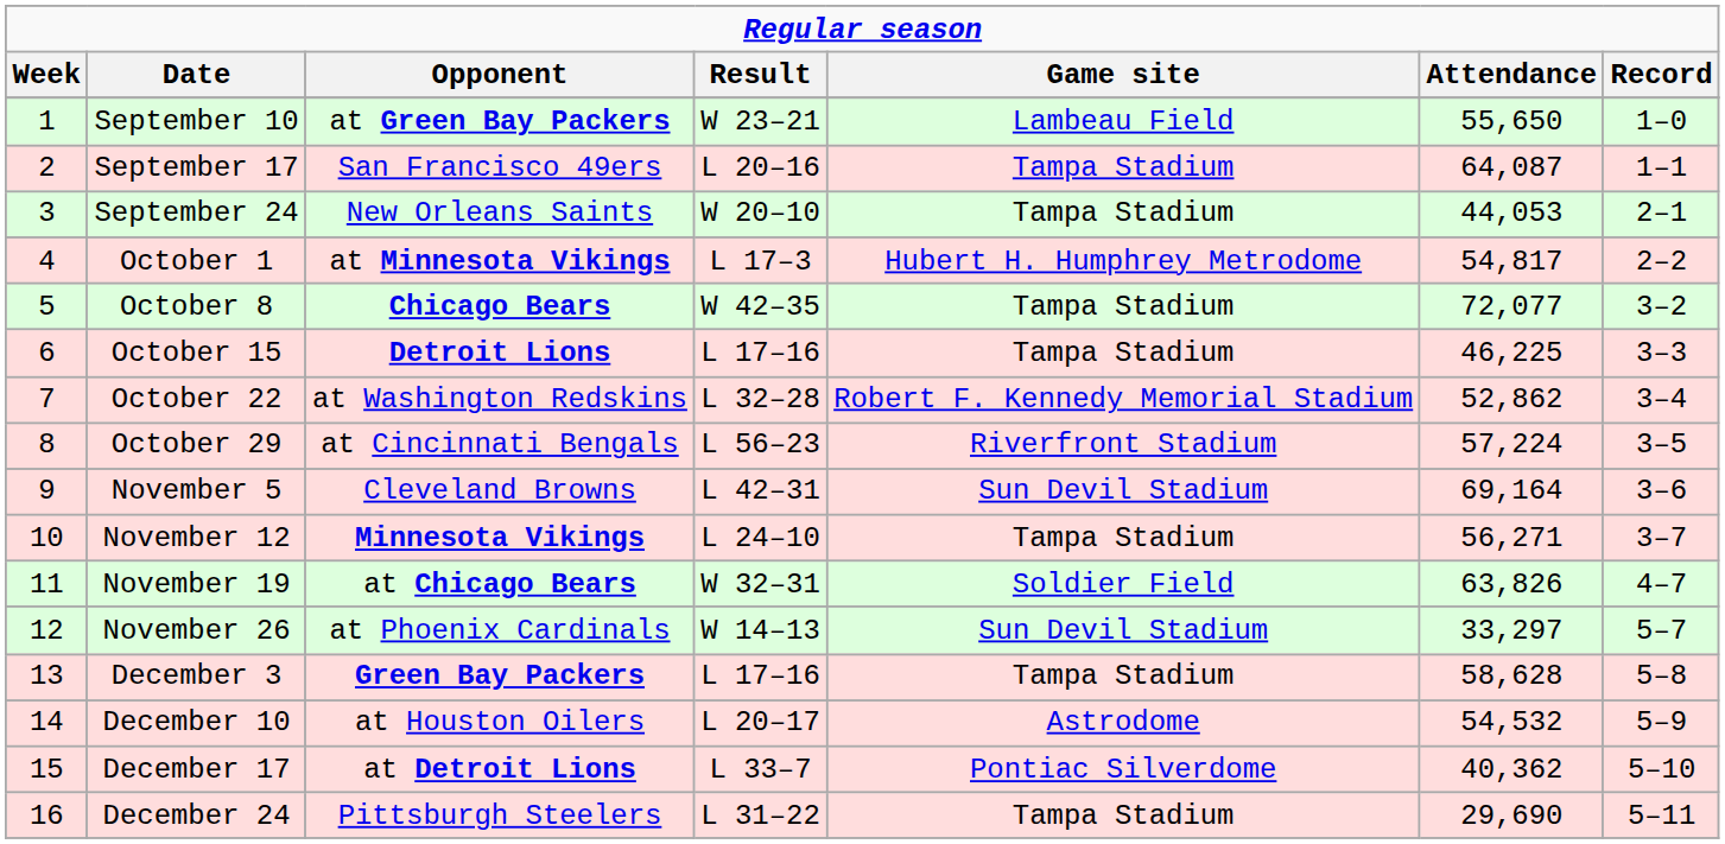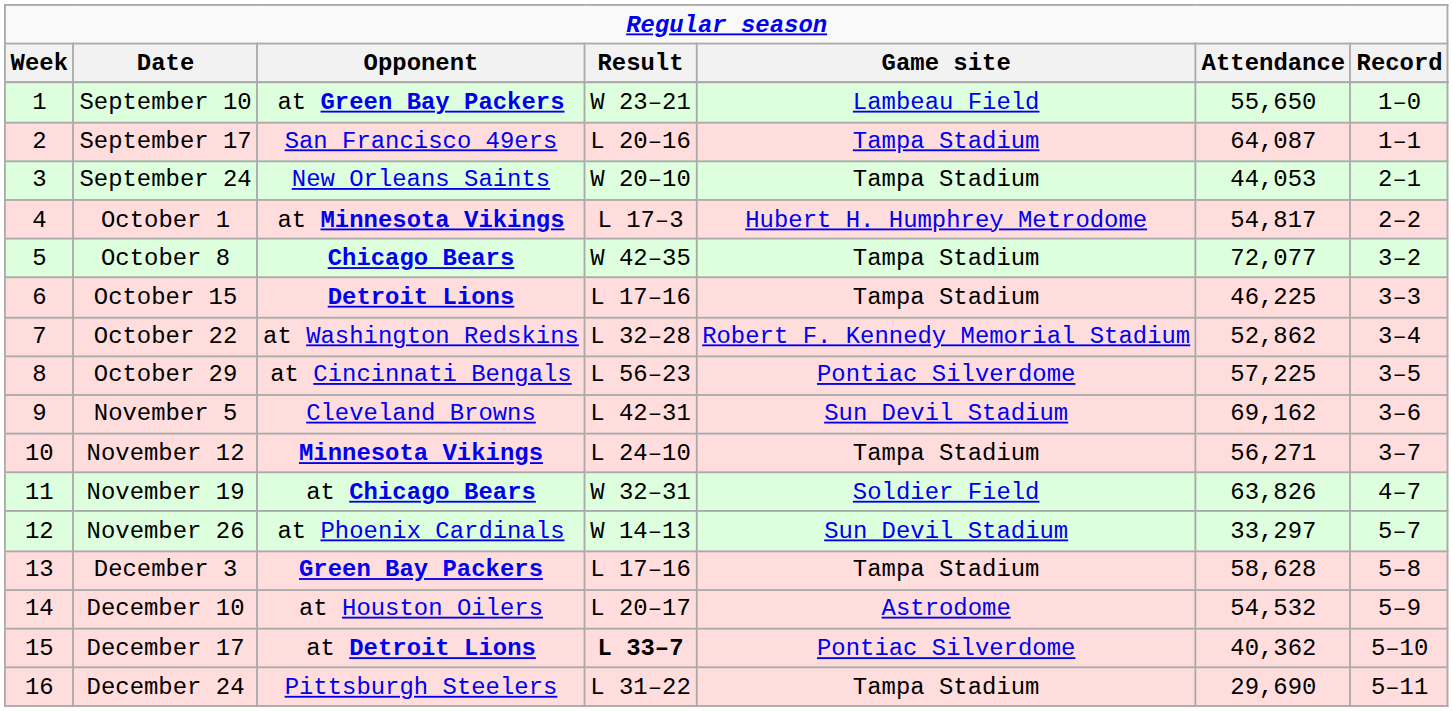 <table class="wikitable">
 <tr>
 <td colSpan=9 align="center"><strong><em><a href='#'>Regular season</a></em></strong></td>
 </tr>
 <tr>
 <th>Week</th>
 <th>Date</th>
 <th>Opponent</th>
 <th>Result</th>
 <th>Game site</th>
 <th>Attendance</th>
 <th>Record</th>
 </tr>
 <tr style="background: #ccffcc;" align="center">
 </tr>
 <tr style="background: #ddffdd;" align="center">
 <td>1</td>
 <td>September 10</td>
 <td>at <strong><a href='#'>Green Bay Packers</a></strong></td>
 <td>W 23–21</td>
 <td><a href='#'>Lambeau Field</a></td>
 <td>55,650</td>
 <td>1–0</td>
 </tr>
 <tr style="background: #ffdddd;" align="center">
 <td>2</td>
 <td>September 17</td>
 <td><a href='#'>San Francisco 49ers</a></td>
 <td>L 20–16</td>
 <td><a href='#'>Tampa Stadium</a></td>
 <td>64,087</td>
 <td>1–1</td>
 </tr>
 <tr style="background: #ddffdd;" align="center">
 <td>3</td>
 <td>September 24</td>
 <td><a href='#'>New Orleans Saints</a></td>
 <td>W 20–10</td>
 <td>Tampa Stadium</td>
 <td>44,053</td>
 <td>2–1</td>
 </tr>
 <tr style="background: #ffdddd;" align="center">
 <td>4</td>
 <td>October 1</td>
 <td>at <strong><a href='#'>Minnesota Vikings</a></strong></td>
 <td>L 17–3</td>
 <td><a href='#'>Hubert H. Humphrey Metrodome</a></td>
 <td>54,817</td>
 <td>2–2</td>
 </tr>
 <tr style="background: #ddffdd;" align="center">
 <td>5</td>
 <td>October 8</td>
 <td><strong><a href='#'>Chicago Bears</a></strong></td>
 <td>W 42–35</td>
 <td>Tampa Stadium</td>
 <td>72,077</td>
 <td>3–2</td>
 </tr>
 <tr style="background: #ffdddd;" align="center">
 <td>6</td>
 <td>October 15</td>
 <td><strong><a href='#'>Detroit Lions</a></strong></td>
 <td>L 17–16</td>
 <td>Tampa Stadium</td>
 <td>46,225</td>
 <td>3–3</td>
 </tr>
 <tr style="background: #ffdddd;" align="center">
 <td>7</td>
 <td>October 22</td>
 <td>at <a href='#'>Washington Redskins</a></td>
 <td>L 32–28</td>
 <td><a href='#'>Robert F. Kennedy Memorial Stadium</a></td>
 <td>52,862</td>
 <td>3–4</td>
 </tr>
 <tr style="background: #ffdddd;" align="center">
 <td>8</td>
 <td>October 29</td>
 <td>at <a href='#'>Cincinnati Bengals</a></td>
 <td>L 56–23</td>
-<td><a href='#'>Riverfront Stadium</a></td>
-<td>57,224</td>
+<td><a href='#'>Pontiac Silverdome</a></td>
+<td>57,225</td>
 <td>3–5</td>
 </tr>
 <tr style="background: #ffdddd;" align="center">
 <td>9</td>
 <td>November 5</td>
 <td><a href='#'>Cleveland Browns</a></td>
 <td>L 42–31</td>
 <td><a href='#'>Sun Devil Stadium</a></td>
-<td>69,164</td>
+<td>69,162</td>
 <td>3–6</td>
 </tr>
 <tr style="background: #ffdddd;" align="center">
 <td>10</td>
 <td>November 12</td>
 <td><strong><a href='#'>Minnesota Vikings</a></strong></td>
 <td>L 24–10</td>
 <td>Tampa Stadium</td>
 <td>56,271</td>
 <td>3–7</td>
 </tr>
 <tr style="background: #ddffdd;" align="center">
 <td>11</td>
 <td>November 19</td>
 <td>at <strong><a href='#'>Chicago Bears</a></strong></td>
 <td>W 32–31</td>
 <td><a href='#'>Soldier Field</a></td>
 <td>63,826</td>
 <td>4–7</td>
 </tr>
 <tr style="background: #ddffdd;" align="center">
 <td>12</td>
 <td>November 26</td>
 <td>at <a href='#'>Phoenix Cardinals</a></td>
 <td>W 14–13</td>
 <td><a href='#'>Sun Devil Stadium</a></td>
 <td>33,297</td>
 <td>5–7</td>
 </tr>
 <tr style="background: #ffdddd;" align="center">
 <td>13</td>
 <td>December 3</td>
 <td><strong><a href='#'>Green Bay Packers</a></strong></td>
 <td>L 17–16</td>
 <td>Tampa Stadium</td>
 <td>58,628</td>
 <td>5–8</td>
 </tr>
 <tr style="background: #ffdddd;" align="center">
 <td>14</td>
 <td>December 10</td>
 <td>at <a href='#'>Houston Oilers</a></td>
 <td>L 20–17</td>
 <td><a href='#'>Astrodome</a></td>
 <td>54,532</td>
 <td>5–9</td>
 </tr>
 <tr style="background: #ffdddd;" align="center">
 <td>15</td>
 <td>December 17</td>
 <td>at <strong><a href='#'>Detroit Lions</a></strong></td>
-<td>L 33–7</td>
+<td><strong>L 33–7</strong></td>
 <td><a href='#'>Pontiac Silverdome</a></td>
 <td>40,362</td>
 <td>5–10</td>
 </tr>
 <tr style="background: #ffdddd;" align="center">
 <td>16</td>
 <td>December 24</td>
 <td><a href='#'>Pittsburgh Steelers</a></td>
 <td>L 31–22</td>
 <td>Tampa Stadium</td>
 <td>29,690</td>
 <td>5–11</td>
 </tr>
 </table>
